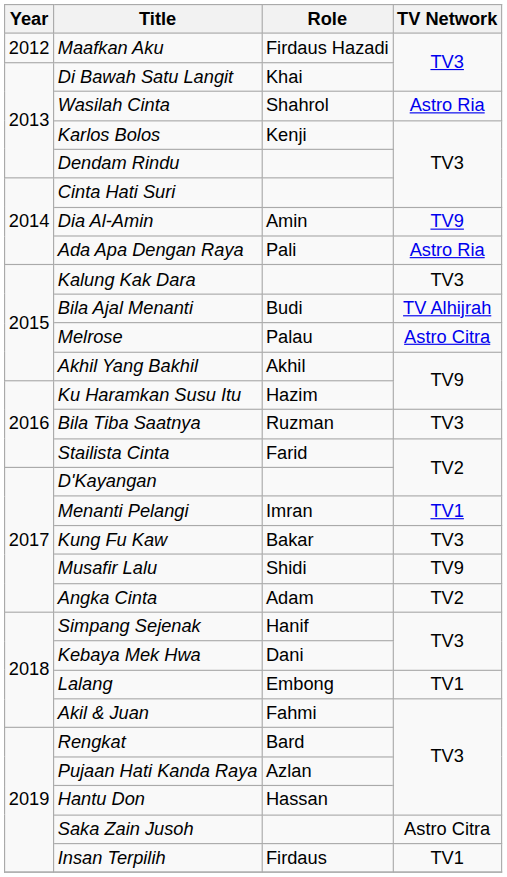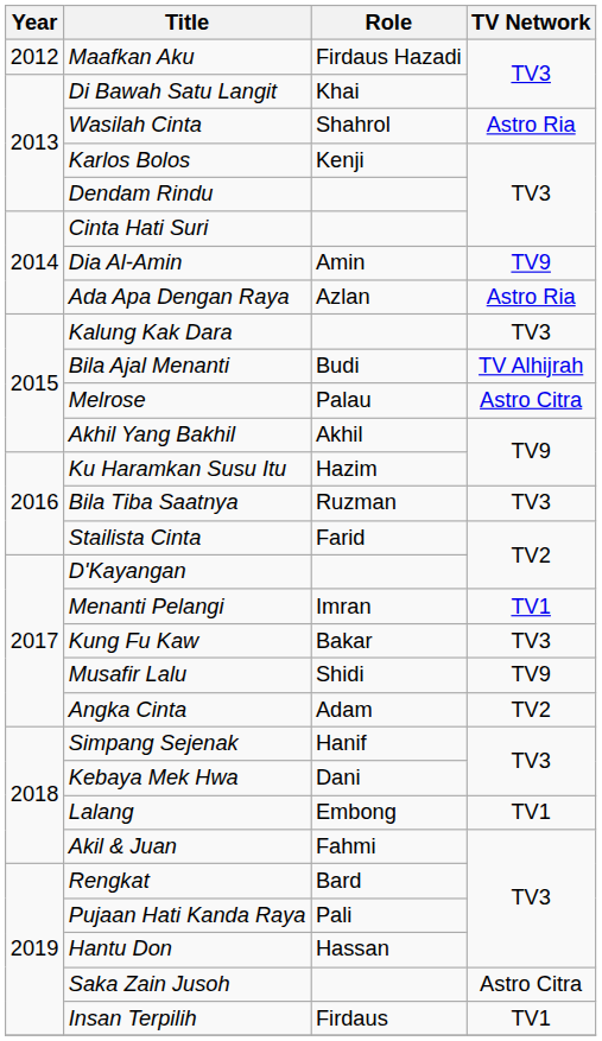 <table class="wikitable">
 <tr>
 <th>Year</th>
 <th>Title</th>
 <th>Role</th>
 <th>TV Network</th>
 </tr>
 <tr>
 <td>2012</td>
 <td><em>Maafkan Aku</em></td>
 <td>Firdaus Hazadi</td>
 <td rowspan="2" style="text-align:center;"><a href='#'>TV3</a></td>
 </tr>
 <tr>
 <td rowspan="4">2013</td>
 <td><em>Di Bawah Satu Langit</em></td>
 <td>Khai</td>
 </tr>
 <tr>
 <td><em>Wasilah Cinta</em></td>
 <td>Shahrol</td>
 <td style="text-align:center;"><a href='#'>Astro Ria</a></td>
 </tr>
 <tr>
 <td><em>Karlos Bolos</em></td>
 <td>Kenji</td>
 <td rowspan="3" style="text-align:center;">TV3</td>
 </tr>
 <tr>
 <td><em>Dendam Rindu</em></td>
 <td></td>
 </tr>
 <tr>
 <td rowspan="3">2014</td>
 <td><em>Cinta Hati Suri</em></td>
 <td></td>
 </tr>
 <tr>
 <td><em>Dia Al-Amin</em></td>
 <td>Amin</td>
 <td style="text-align:center;"><a href='#'>TV9</a></td>
 </tr>
 <tr>
 <td><em>Ada Apa Dengan Raya</em></td>
-<td>Pali</td>
+<td>Azlan</td>
 <td style="text-align:center;"><a href='#'>Astro Ria</a></td>
 </tr>
 <tr>
 <td rowspan="4">2015</td>
 <td><em>Kalung Kak Dara</em></td>
 <td></td>
 <td style="text-align:center;">TV3</td>
 </tr>
 <tr>
 <td><em>Bila Ajal Menanti</em></td>
 <td>Budi</td>
 <td style="text-align:center;"><a href='#'>TV Alhijrah</a></td>
 </tr>
 <tr>
 <td><em>Melrose</em></td>
 <td>Palau</td>
 <td style="text-align:center;"><a href='#'>Astro Citra</a></td>
 </tr>
 <tr>
 <td><em>Akhil Yang Bakhil</em></td>
 <td>Akhil</td>
 <td rowspan="2" style="text-align:center;">TV9</td>
 </tr>
 <tr>
 <td rowspan="3">2016</td>
 <td><em>Ku Haramkan Susu Itu</em></td>
 <td>Hazim</td>
 </tr>
 <tr>
 <td><em>Bila Tiba Saatnya</em></td>
 <td>Ruzman</td>
 <td style="text-align:center;">TV3</td>
 </tr>
 <tr>
 <td><em>Stailista Cinta</em></td>
 <td>Farid</td>
 <td rowspan="2" style="text-align:center;">TV2</td>
 </tr>
 <tr>
 <td rowspan="5">2017</td>
 <td><em>D'Kayangan</em></td>
 <td></td>
 </tr>
 <tr>
 <td><em>Menanti Pelangi</em></td>
 <td>Imran</td>
 <td style="text-align:center;"><a href='#'>TV1</a></td>
 </tr>
 <tr>
 <td><em>Kung Fu Kaw</em></td>
 <td>Bakar</td>
 <td style="text-align:center;">TV3</td>
 </tr>
 <tr>
 <td><em>Musafir Lalu</em></td>
 <td>Shidi</td>
 <td style="text-align:center;">TV9</td>
 </tr>
 <tr>
 <td><em>Angka Cinta</em></td>
 <td>Adam</td>
 <td style="text-align:center;">TV2</td>
 </tr>
 <tr>
 <td rowspan="4">2018</td>
 <td><em>Simpang Sejenak</em></td>
 <td>Hanif</td>
 <td rowspan="2" style="text-align:center;">TV3</td>
 </tr>
 <tr>
 <td><em>Kebaya Mek Hwa</em></td>
 <td>Dani</td>
 </tr>
 <tr>
 <td><em>Lalang</em></td>
 <td>Embong</td>
 <td style="text-align:center;">TV1</td>
 </tr>
 <tr>
 <td><em>Akil & Juan</em></td>
 <td>Fahmi</td>
 <td rowspan="4" style="text-align:center;">TV3</td>
 </tr>
 <tr>
 <td rowspan="5">2019</td>
 <td><em>Rengkat</em></td>
 <td>Bard</td>
 </tr>
 <tr>
 <td><em>Pujaan Hati Kanda Raya</em></td>
-<td>Azlan</td>
+<td>Pali</td>
 </tr>
 <tr>
 <td><em>Hantu Don</em></td>
 <td>Hassan</td>
 </tr>
 <tr>
 <td><em>Saka Zain Jusoh</em></td>
 <td></td>
 <td style="text-align:center;">Astro Citra</td>
 </tr>
 <tr>
 <td><em>Insan Terpilih</em></td>
 <td>Firdaus</td>
 <td style="text-align:center;">TV1</td>
 </tr>
 <tr>
 </tr>
 </table>
